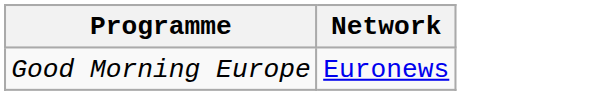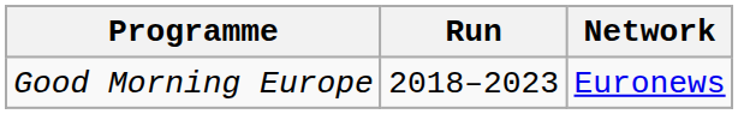 <table class="wikitable">
 <tr>
 <th>Programme</th>
+<th>Run</th>
 <th>Network</th>
 </tr>
 <tr>
 <td><em>Good Morning Europe</em></td>
+<td>2018–2023</td>
 <td><a href='#'>Euronews</a></td>
 </tr>
 </table>
